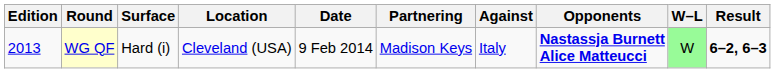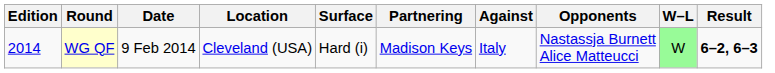 <table class="wikitable">
 <tr style="background:#eee;">
 <th>Edition</th>
 <th>Round</th>
+<th>Date</th>
+<th>Location</th>
 <th>Surface</th>
-<th>Location</th>
-<th>Date</th>
 <th>Partnering</th>
 <th>Against</th>
 <th>Opponents</th>
 <th class="unsortable">W–L</th>
 <th>Result</th>
 </tr>
 <tr>
-<td><a href='#'>2013</a></td>
+<td><a href='#'>2014</a></td>
 <td bgcolor=ffffcc><a href='#'>WG QF</a></td>
+<td>9 Feb 2014</td>
+<td><a href='#'>Cleveland</a> (USA)</td>
 <td>Hard (i)</td>
-<td><a href='#'>Cleveland</a> (USA)</td>
-<td>9 Feb 2014</td>
 <td><a href='#'>Madison Keys</a></td>
 <td> <a href='#'>Italy</a></td>
-<td><strong><a href='#'>Nastassja Burnett</a> <br> <a href='#'>Alice Matteucci</a></strong></td>
+<td><a href='#'>Nastassja Burnett</a> <br> <a href='#'>Alice Matteucci</a></td>
 <td style="text-align:center; background:#98fb98;">W</td>
 <td><strong>6–2, 6–3</strong></td>
 </tr>
 </table>
